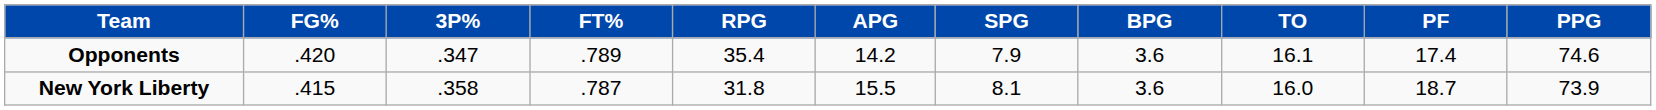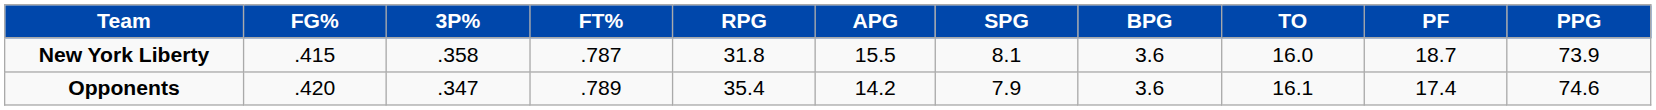 <table class="wikitable sortable" style="text-align:center;">
 <tr>
 <th style="background:#0047AB;color:white;" width="10%">Team</th>
 <th style="background:#0047AB;color:white;" width="6%">FG%</th>
 <th style="background:#0047AB;color:white;" width="6%">3P%</th>
 <th style="background:#0047AB;color:white;" width="6%">FT%</th>
 <th style="background:#0047AB;color:white;" width="6%">RPG</th>
 <th style="background:#0047AB;color:white;" width="5%">APG</th>
 <th style="background:#0047AB;color:white;" width="6%">SPG</th>
 <th style="background:#0047AB;color:white;" width="6%">BPG</th>
 <th style="background:#0047AB;color:white;" width="6%">TO</th>
 <th style="background:#0047AB;color:white;" width="6%">PF</th>
 <th style="background:#0047AB;color:white;" width="6%">PPG</th>
 </tr>
 <tr>
+<td><strong>New York Liberty</strong></td>
+<td>.415</td>
+<td>.358</td>
+<td>.787</td>
+<td>31.8</td>
+<td>15.5</td>
+<td>8.1</td>
+<td>3.6</td>
+<td>16.0</td>
+<td>18.7</td>
+<td>73.9</td>
+</tr>
+<tr>
 <td><strong>Opponents</strong></td>
 <td>.420</td>
 <td>.347</td>
 <td>.789</td>
 <td>35.4</td>
 <td>14.2</td>
 <td>7.9</td>
 <td>3.6</td>
 <td>16.1</td>
 <td>17.4</td>
 <td>74.6</td>
 </tr>
-<tr>
-<td><strong>New York Liberty</strong></td>
-<td>.415</td>
-<td>.358</td>
-<td>.787</td>
-<td>31.8</td>
-<td>15.5</td>
-<td>8.1</td>
-<td>3.6</td>
-<td>16.0</td>
-<td>18.7</td>
-<td>73.9</td>
-</tr>
 </table>
